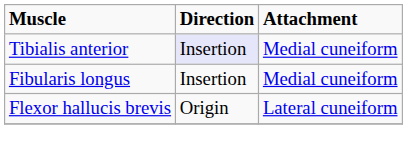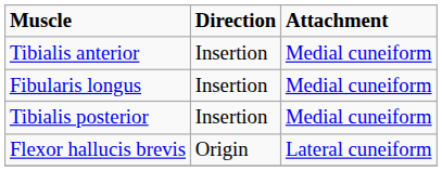 <table class="sortable wikitable">
 <tr>
 <td><strong>Muscle</strong></td>
 <td><strong>Direction</strong></td>
 <td><strong>Attachment</strong></td>
 </tr>
 <tr>
 <td><a href='#'>Tibialis anterior</a></td>
-<td style="background: lavender;">Insertion</td>
+<td>Insertion</td>
 <td><a href='#'>Medial cuneiform</a></td>
 </tr>
 <tr>
 <td><a href='#'>Fibularis longus</a></td>
+<td>Insertion</td>
+<td><a href='#'>Medial cuneiform</a></td>
+</tr>
+<tr>
+<td><a href='#'>Tibialis posterior</a></td>
 <td>Insertion</td>
 <td><a href='#'>Medial cuneiform</a></td>
 </tr>
 <tr>
 <td><a href='#'>Flexor hallucis brevis</a></td>
 <td>Origin</td>
 <td><a href='#'>Lateral cuneiform</a></td>
 </tr>
 <tr>
 </tr>
 </table>
